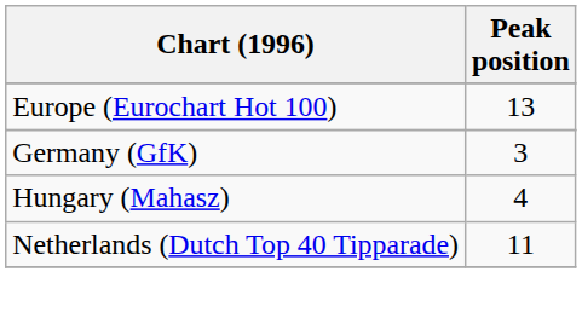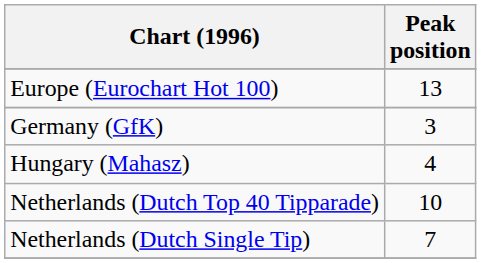 <table class="wikitable sortable">
 <tr>
 <th>Chart (1996)</th>
 <th>Peak<br>position</th>
 </tr>
 <tr>
 </tr>
 <tr>
 </tr>
 <tr>
 <td>Europe (<a href='#'>Eurochart Hot 100</a>)</td>
 <td align="center">13</td>
 </tr>
 <tr>
 </tr>
 <tr>
 <td>Germany (<a href='#'>GfK</a>)</td>
 <td align="center">3</td>
 </tr>
 <tr>
 <td>Hungary (<a href='#'>Mahasz</a>)</td>
 <td align="center">4</td>
 </tr>
 <tr>
 <td>Netherlands (<a href='#'>Dutch Top 40 Tipparade</a>)</td>
-<td align="center">11</td>
+<td align="center">10</td>
+</tr>
+<tr>
+<td>Netherlands (<a href='#'>Dutch Single Tip</a>)</td>
+<td align="center">7</td>
 </tr>
 <tr>
 </tr>
 </table>
